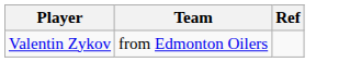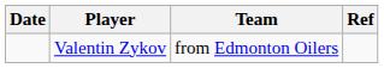 <table class="wikitable">
 <tr>
+<th>Date</th>
 <th>Player</th>
 <th>Team</th>
 <th>Ref</th>
 </tr>
 <tr>
+<td></td>
 <td><a href='#'>Valentin Zykov</a></td>
 <td>from <a href='#'>Edmonton Oilers</a></td>
 <td></td>
 </tr>
 </table>
